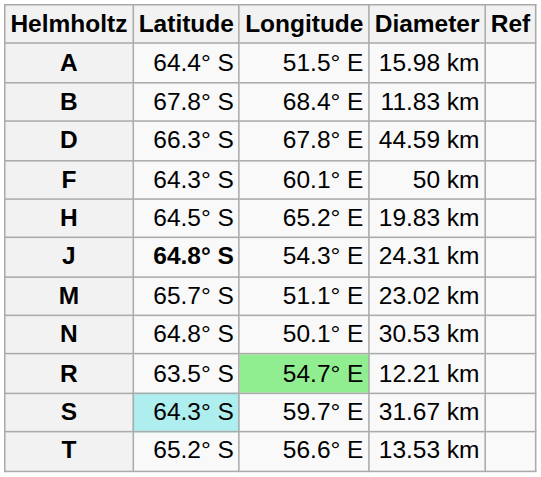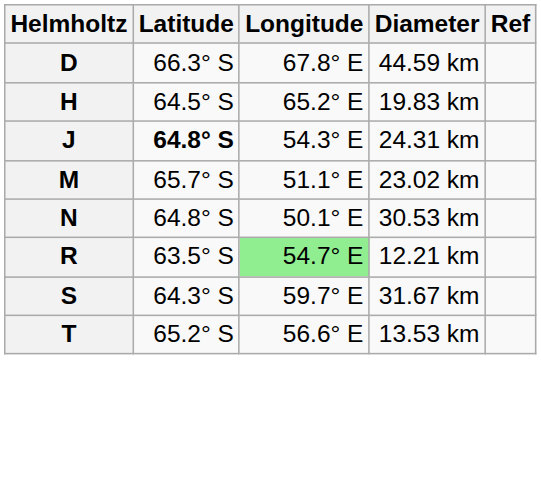 <table class="wikitable" style="text-align: right;">
 <tr>
 <th>Helmholtz</th>
 <th>Latitude</th>
 <th>Longitude</th>
 <th>Diameter</th>
 <th>Ref</th>
 </tr>
 <tr>
-<th>A</th>
-<td>64.4° S</td>
-<td>51.5° E</td>
-<td>15.98 km</td>
-<td></td>
-</tr>
-<tr>
-<th>B</th>
-<td>67.8° S</td>
-<td>68.4° E</td>
-<td>11.83 km</td>
-<td></td>
-</tr>
-<tr>
 <th>D</th>
 <td>66.3° S</td>
 <td>67.8° E</td>
 <td>44.59 km</td>
-<td></td>
-</tr>
-<tr>
-<th>F</th>
-<td>64.3° S</td>
-<td>60.1° E</td>
-<td>50 km</td>
 <td></td>
 </tr>
 <tr>
 <th>H</th>
 <td>64.5° S</td>
 <td>65.2° E</td>
 <td>19.83 km</td>
 <td></td>
 </tr>
 <tr>
 <th>J</th>
 <td><strong>64.8° S</strong></td>
 <td>54.3° E</td>
 <td>24.31 km</td>
 <td></td>
 </tr>
 <tr>
 <th>M</th>
 <td>65.7° S</td>
 <td>51.1° E</td>
 <td>23.02 km</td>
 <td></td>
 </tr>
 <tr>
 <th>N</th>
 <td>64.8° S</td>
 <td>50.1° E</td>
 <td>30.53 km</td>
 <td></td>
 </tr>
 <tr>
 <th>R</th>
 <td>63.5° S</td>
 <td style="background: lightgreen;">54.7° E</td>
 <td>12.21 km</td>
 <td></td>
 </tr>
 <tr>
 <th>S</th>
-<td style="background: paleturquoise;">64.3° S</td>
+<td>64.3° S</td>
 <td>59.7° E</td>
 <td>31.67 km</td>
 <td></td>
 </tr>
 <tr>
 <th>T</th>
 <td>65.2° S</td>
 <td>56.6° E</td>
 <td>13.53 km</td>
 <td></td>
 </tr>
 </table>
